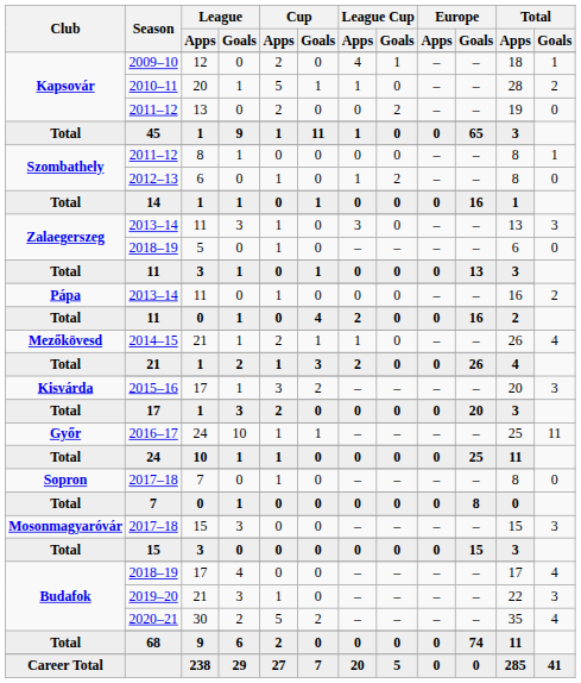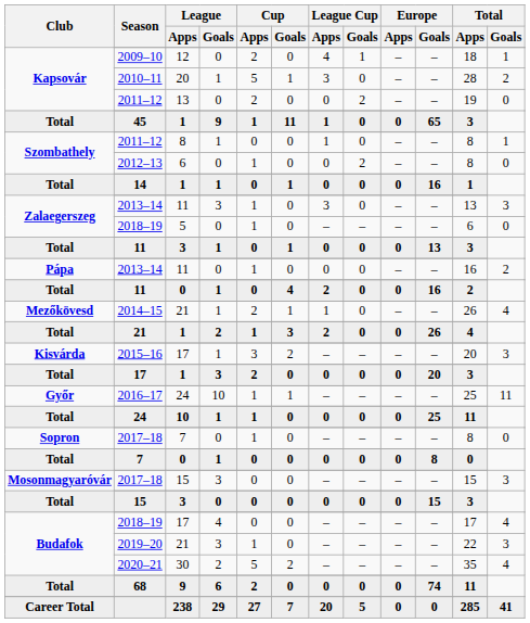 <table class="wikitable" style="font-size:90%; text-align: center;">
 <tr>
 <th rowspan="2">Club</th>
 <th rowspan="2">Season</th>
 <th colspan="2">League</th>
 <th colspan="2">Cup</th>
 <th colspan="2">League Cup</th>
 <th colspan="2">Europe</th>
 <th colspan="2">Total</th>
 </tr>
 <tr>
 <th>Apps</th>
 <th>Goals</th>
 <th>Apps</th>
 <th>Goals</th>
 <th>Apps</th>
 <th>Goals</th>
 <th>Apps</th>
 <th>Goals</th>
 <th>Apps</th>
 <th>Goals</th>
 </tr>
 <tr ||-||-||-|->
 <td rowspan="5" valign="center"><strong><a href='#'>Kapsovár</a></strong></td>
 </tr>
 <tr>
 <td><a href='#'>2009–10</a></td>
 <td>12</td>
 <td>0</td>
 <td>2</td>
 <td>0</td>
 <td>4</td>
 <td>1</td>
 <td>–</td>
 <td>–</td>
 <td>18</td>
 <td>1</td>
 </tr>
 <tr>
 <td><a href='#'>2010–11</a></td>
 <td>20</td>
 <td>1</td>
 <td>5</td>
 <td>1</td>
-<td>1</td>
+<td>3</td>
 <td>0</td>
 <td>–</td>
 <td>–</td>
 <td>28</td>
 <td>2</td>
 </tr>
 <tr>
 <td><a href='#'>2011–12</a></td>
 <td>13</td>
 <td>0</td>
 <td>2</td>
 <td>0</td>
 <td>0</td>
 <td>2</td>
 <td>–</td>
 <td>–</td>
 <td>19</td>
 <td>0</td>
 </tr>
 <tr>
 </tr>
 <tr style="font-weight:bold; background-color:#eeeeee;">
 <td>Total</td>
 <td>45</td>
 <td>1</td>
 <td>9</td>
 <td>1</td>
 <td>11</td>
 <td>1</td>
 <td>0</td>
 <td>0</td>
 <td>65</td>
 <td>3</td>
 </tr>
 <tr>
 <td rowspan="4" valign="center"><strong><a href='#'>Szombathely</a></strong></td>
 </tr>
 <tr>
 <td><a href='#'>2011–12</a></td>
 <td>8</td>
 <td>1</td>
 <td>0</td>
 <td>0</td>
-<td>0</td>
+<td>1</td>
 <td>0</td>
 <td>–</td>
 <td>–</td>
 <td>8</td>
 <td>1</td>
 </tr>
 <tr>
 <td><a href='#'>2012–13</a></td>
 <td>6</td>
 <td>0</td>
 <td>1</td>
 <td>0</td>
-<td>1</td>
+<td>0</td>
 <td>2</td>
 <td>–</td>
 <td>–</td>
 <td>8</td>
 <td>0</td>
 </tr>
 <tr>
 </tr>
 <tr style="font-weight:bold; background-color:#eeeeee;">
 <td>Total</td>
 <td>14</td>
 <td>1</td>
 <td>1</td>
 <td>0</td>
 <td>1</td>
 <td>0</td>
 <td>0</td>
 <td>0</td>
 <td>16</td>
 <td>1</td>
 </tr>
 <tr>
 <td rowspan="4" valign="center"><strong><a href='#'>Zalaegerszeg</a></strong></td>
 </tr>
 <tr>
 <td><a href='#'>2013–14</a></td>
 <td>11</td>
 <td>3</td>
 <td>1</td>
 <td>0</td>
 <td>3</td>
 <td>0</td>
 <td>–</td>
 <td>–</td>
 <td>13</td>
 <td>3</td>
 </tr>
 <tr>
 <td><a href='#'>2018–19</a></td>
 <td>5</td>
 <td>0</td>
 <td>1</td>
 <td>0</td>
 <td>–</td>
 <td>–</td>
 <td>–</td>
 <td>–</td>
 <td>6</td>
 <td>0</td>
 </tr>
 <tr>
 </tr>
 <tr style="font-weight:bold; background-color:#eeeeee;">
 <td>Total</td>
 <td>11</td>
 <td>3</td>
 <td>1</td>
 <td>0</td>
 <td>1</td>
 <td>0</td>
 <td>0</td>
 <td>0</td>
 <td>13</td>
 <td>3</td>
 </tr>
 <tr>
 <td rowspan="3" valign="center"><strong><a href='#'>Pápa</a></strong></td>
 </tr>
 <tr>
 <td><a href='#'>2013–14</a></td>
 <td>11</td>
 <td>0</td>
 <td>1</td>
 <td>0</td>
 <td>0</td>
 <td>0</td>
 <td>–</td>
 <td>–</td>
 <td>16</td>
 <td>2</td>
 </tr>
 <tr>
 </tr>
 <tr style="font-weight:bold; background-color:#eeeeee;">
 <td>Total</td>
 <td>11</td>
 <td>0</td>
 <td>1</td>
 <td>0</td>
 <td>4</td>
 <td>2</td>
 <td>0</td>
 <td>0</td>
 <td>16</td>
 <td>2</td>
 </tr>
 <tr>
 <td rowspan="3" valign="center"><strong><a href='#'>Mezőkövesd</a></strong></td>
 </tr>
 <tr>
 <td><a href='#'>2014–15</a></td>
 <td>21</td>
 <td>1</td>
 <td>2</td>
 <td>1</td>
 <td>1</td>
 <td>0</td>
 <td>–</td>
 <td>–</td>
 <td>26</td>
 <td>4</td>
 </tr>
 <tr>
 </tr>
 <tr style="font-weight:bold; background-color:#eeeeee;">
 <td>Total</td>
 <td>21</td>
 <td>1</td>
 <td>2</td>
 <td>1</td>
 <td>3</td>
 <td>2</td>
 <td>0</td>
 <td>0</td>
 <td>26</td>
 <td>4</td>
 </tr>
 <tr>
 <td rowspan="3" valign="center"><strong><a href='#'>Kisvárda</a></strong></td>
 </tr>
 <tr>
 <td><a href='#'>2015–16</a></td>
 <td>17</td>
 <td>1</td>
 <td>3</td>
 <td>2</td>
 <td>–</td>
 <td>–</td>
 <td>–</td>
 <td>–</td>
 <td>20</td>
 <td>3</td>
 </tr>
 <tr>
 </tr>
 <tr style="font-weight:bold; background-color:#eeeeee;">
 <td>Total</td>
 <td>17</td>
 <td>1</td>
 <td>3</td>
 <td>2</td>
 <td>0</td>
 <td>0</td>
 <td>0</td>
 <td>0</td>
 <td>20</td>
 <td>3</td>
 </tr>
 <tr>
 <td rowspan="3" valign="center"><strong><a href='#'>Győr</a></strong></td>
 </tr>
 <tr>
 <td><a href='#'>2016–17</a></td>
 <td>24</td>
 <td>10</td>
 <td>1</td>
 <td>1</td>
 <td>–</td>
 <td>–</td>
 <td>–</td>
 <td>–</td>
 <td>25</td>
 <td>11</td>
 </tr>
 <tr>
 </tr>
 <tr style="font-weight:bold; background-color:#eeeeee;">
 <td>Total</td>
 <td>24</td>
 <td>10</td>
 <td>1</td>
 <td>1</td>
 <td>0</td>
 <td>0</td>
 <td>0</td>
 <td>0</td>
 <td>25</td>
 <td>11</td>
 </tr>
 <tr>
 <td rowspan="3" valign="center"><strong><a href='#'>Sopron</a></strong></td>
 </tr>
 <tr>
 <td><a href='#'>2017–18</a></td>
 <td>7</td>
 <td>0</td>
 <td>1</td>
 <td>0</td>
 <td>–</td>
 <td>–</td>
 <td>–</td>
 <td>–</td>
 <td>8</td>
 <td>0</td>
 </tr>
 <tr>
 </tr>
 <tr style="font-weight:bold; background-color:#eeeeee;">
 <td>Total</td>
 <td>7</td>
 <td>0</td>
 <td>1</td>
 <td>0</td>
 <td>0</td>
 <td>0</td>
 <td>0</td>
 <td>0</td>
 <td>8</td>
 <td>0</td>
 </tr>
 <tr>
 <td rowspan="3" valign="center"><strong><a href='#'>Mosonmagyaróvár</a></strong></td>
 </tr>
 <tr>
 <td><a href='#'>2017–18</a></td>
 <td>15</td>
 <td>3</td>
 <td>0</td>
 <td>0</td>
 <td>–</td>
 <td>–</td>
 <td>–</td>
 <td>–</td>
 <td>15</td>
 <td>3</td>
 </tr>
 <tr>
 </tr>
 <tr style="font-weight:bold; background-color:#eeeeee;">
 <td>Total</td>
 <td>15</td>
 <td>3</td>
 <td>0</td>
 <td>0</td>
 <td>0</td>
 <td>0</td>
 <td>0</td>
 <td>0</td>
 <td>15</td>
 <td>3</td>
 </tr>
 <tr>
 <td rowspan="5" valign="center"><strong><a href='#'>Budafok</a></strong></td>
 </tr>
 <tr>
 <td><a href='#'>2018–19</a></td>
 <td>17</td>
 <td>4</td>
 <td>0</td>
 <td>0</td>
 <td>–</td>
 <td>–</td>
 <td>–</td>
 <td>–</td>
 <td>17</td>
 <td>4</td>
 </tr>
 <tr>
 <td><a href='#'>2019–20</a></td>
 <td>21</td>
 <td>3</td>
 <td>1</td>
 <td>0</td>
 <td>–</td>
 <td>–</td>
 <td>–</td>
 <td>–</td>
 <td>22</td>
 <td>3</td>
 </tr>
 <tr>
 <td><a href='#'>2020–21</a></td>
 <td>30</td>
 <td>2</td>
 <td>5</td>
 <td>2</td>
 <td>–</td>
 <td>–</td>
 <td>–</td>
 <td>–</td>
 <td>35</td>
 <td>4</td>
 </tr>
 <tr>
 </tr>
 <tr style="font-weight:bold; background-color:#eeeeee;">
 <td>Total</td>
 <td>68</td>
 <td>9</td>
 <td>6</td>
 <td>2</td>
 <td>0</td>
 <td>0</td>
 <td>0</td>
 <td>0</td>
 <td>74</td>
 <td>11</td>
 </tr>
 <tr>
 </tr>
 <tr style="font-weight:bold; background-color:#eeeeee;">
 <td rowspan="2" valign="top"><strong>Career Total</strong></td>
 <td></td>
 <td><strong>238</strong></td>
 <td><strong>29</strong></td>
 <td><strong>27</strong></td>
 <td><strong>7</strong></td>
 <td><strong>20</strong></td>
 <td><strong>5</strong></td>
 <td><strong>0</strong></td>
 <td><strong>0</strong></td>
 <td><strong>285</strong></td>
 <td><strong>41</strong></td>
 </tr>
 </table>
